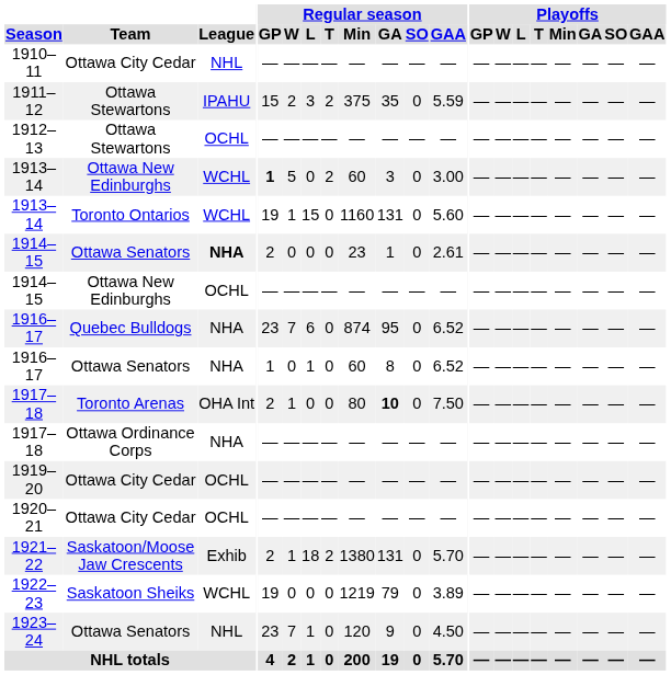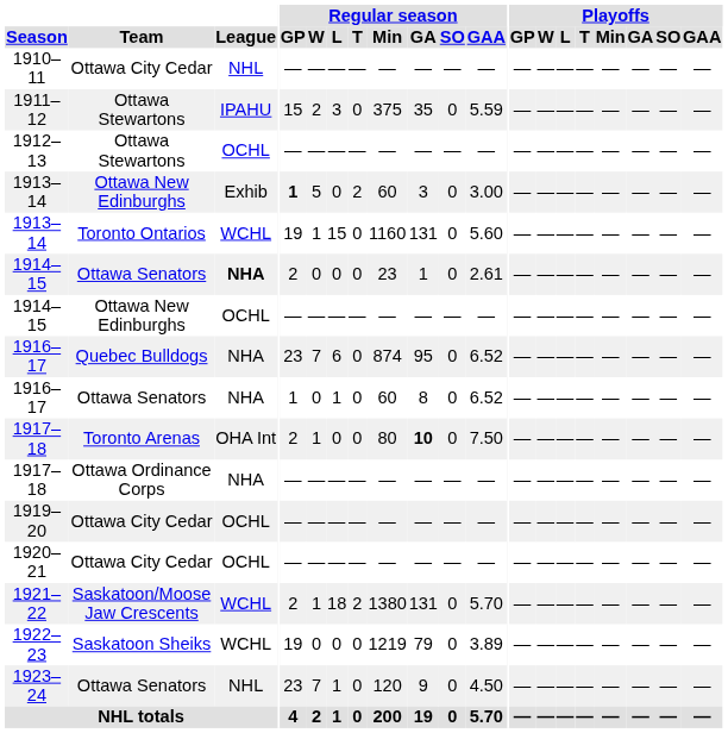 <table border="0" cellpadding="1" cellspacing="0" style="width:75%; text-align:center;">
 <tr bgcolor="#e0e0e0">
 <th colspan="3" bgcolor="#ffffff"></th>
 <th rowspan="99" bgcolor="#ffffff"></th>
 <th colspan="8" bgcolor="#e0e0e0"><a href='#'>Regular season</a></th>
 <th rowspan="99" bgcolor="#ffffff"></th>
 <th colspan="8" bgcolor="#e0e0e0"><a href='#'>Playoffs</a></th>
 </tr>
 <tr bgcolor="#e0e0e0">
 <th><a href='#'>Season</a></th>
 <th>Team</th>
 <th>League</th>
 <th>GP</th>
 <th>W</th>
 <th>L</th>
 <th>T</th>
 <th>Min</th>
 <th>GA</th>
 <th><a href='#'>SO</a></th>
 <th><a href='#'>GAA</a></th>
 <th>GP</th>
 <th>W</th>
 <th>L</th>
 <th>T</th>
 <th>Min</th>
 <th>GA</th>
 <th>SO</th>
 <th>GAA</th>
 </tr>
 <tr>
 <td>1910–11</td>
 <td>Ottawa City Cedar</td>
 <td><a href='#'>NHL</a></td>
 <td>—</td>
 <td>—</td>
 <td>—</td>
 <td>—</td>
 <td>—</td>
 <td>—</td>
 <td>—</td>
 <td>—</td>
 <td>—</td>
 <td>—</td>
 <td>—</td>
 <td>—</td>
 <td>—</td>
 <td>—</td>
 <td>—</td>
 <td>—</td>
 </tr>
 <tr bgcolor="#f0f0f0">
 <td>1911–12</td>
 <td>Ottawa Stewartons</td>
 <td><a href='#'>IPAHU</a></td>
 <td>15</td>
 <td>2</td>
 <td>3</td>
-<td>2</td>
+<td>0</td>
 <td>375</td>
 <td>35</td>
 <td>0</td>
 <td>5.59</td>
 <td>—</td>
 <td>—</td>
 <td>—</td>
 <td>—</td>
 <td>—</td>
 <td>—</td>
 <td>—</td>
 <td>—</td>
 </tr>
 <tr>
 <td>1912–13</td>
 <td>Ottawa Stewartons</td>
 <td><a href='#'>OCHL</a></td>
 <td>—</td>
 <td>—</td>
 <td>—</td>
 <td>—</td>
 <td>—</td>
 <td>—</td>
 <td>—</td>
 <td>—</td>
 <td>—</td>
 <td>—</td>
 <td>—</td>
 <td>—</td>
 <td>—</td>
 <td>—</td>
 <td>—</td>
 <td>—</td>
 </tr>
 <tr bgcolor="#f0f0f0">
 <td>1913–14</td>
 <td><a href='#'>Ottawa New Edinburghs</a></td>
-<td><a href='#'>WCHL</a></td>
+<td>Exhib</td>
 <td><strong>1</strong></td>
 <td>5</td>
 <td>0</td>
 <td>2</td>
 <td>60</td>
 <td>3</td>
 <td>0</td>
 <td>3.00</td>
 <td>—</td>
 <td>—</td>
 <td>—</td>
 <td>—</td>
 <td>—</td>
 <td>—</td>
 <td>—</td>
 <td>—</td>
 </tr>
 <tr>
 <td><a href='#'>1913–14</a></td>
 <td><a href='#'>Toronto Ontarios</a></td>
 <td><a href='#'>WCHL</a></td>
 <td>19</td>
 <td>1</td>
 <td>15</td>
 <td>0</td>
 <td>1160</td>
 <td>131</td>
 <td>0</td>
 <td>5.60</td>
 <td>—</td>
 <td>—</td>
 <td>—</td>
 <td>—</td>
 <td>—</td>
 <td>—</td>
 <td>—</td>
 <td>—</td>
 </tr>
 <tr bgcolor="#f0f0f0">
 <td><a href='#'>1914–15</a></td>
 <td><a href='#'>Ottawa Senators</a></td>
 <td><strong>NHA</strong></td>
 <td>2</td>
 <td>0</td>
 <td>0</td>
 <td>0</td>
 <td>23</td>
 <td>1</td>
 <td>0</td>
 <td>2.61</td>
 <td>—</td>
 <td>—</td>
 <td>—</td>
 <td>—</td>
 <td>—</td>
 <td>—</td>
 <td>—</td>
 <td>—</td>
 </tr>
 <tr>
 <td>1914–15</td>
 <td>Ottawa New Edinburghs</td>
 <td>OCHL</td>
 <td>—</td>
 <td>—</td>
 <td>—</td>
 <td>—</td>
 <td>—</td>
 <td>—</td>
 <td>—</td>
 <td>—</td>
 <td>—</td>
 <td>—</td>
 <td>—</td>
 <td>—</td>
 <td>—</td>
 <td>—</td>
 <td>—</td>
 <td>—</td>
 </tr>
 <tr bgcolor="#f0f0f0">
 <td><a href='#'>1916–17</a></td>
 <td><a href='#'>Quebec Bulldogs</a></td>
 <td>NHA</td>
 <td>23</td>
 <td>7</td>
 <td>6</td>
 <td>0</td>
 <td>874</td>
 <td>95</td>
 <td>0</td>
 <td>6.52</td>
 <td>—</td>
 <td>—</td>
 <td>—</td>
 <td>—</td>
 <td>—</td>
 <td>—</td>
 <td>—</td>
 <td>—</td>
 </tr>
 <tr>
 <td>1916–17</td>
 <td>Ottawa Senators</td>
 <td>NHA</td>
 <td>1</td>
 <td>0</td>
 <td>1</td>
 <td>0</td>
 <td>60</td>
 <td>8</td>
 <td>0</td>
 <td>6.52</td>
 <td>—</td>
 <td>—</td>
 <td>—</td>
 <td>—</td>
 <td>—</td>
 <td>—</td>
 <td>—</td>
 <td>—</td>
 </tr>
 <tr bgcolor="#f0f0f0">
 <td><a href='#'>1917–18</a></td>
 <td><a href='#'>Toronto Arenas</a></td>
 <td>OHA Int</td>
 <td>2</td>
 <td>1</td>
 <td>0</td>
 <td>0</td>
 <td>80</td>
 <td><strong>10</strong></td>
 <td>0</td>
 <td>7.50</td>
 <td>—</td>
 <td>—</td>
 <td>—</td>
 <td>—</td>
 <td>—</td>
 <td>—</td>
 <td>—</td>
 <td>—</td>
 </tr>
 <tr>
 <td>1917–18</td>
 <td>Ottawa Ordinance Corps</td>
 <td>NHA</td>
 <td>—</td>
 <td>—</td>
 <td>—</td>
 <td>—</td>
 <td>—</td>
 <td>—</td>
 <td>—</td>
 <td>—</td>
 <td>—</td>
 <td>—</td>
 <td>—</td>
 <td>—</td>
 <td>—</td>
 <td>—</td>
 <td>—</td>
 <td>—</td>
 </tr>
 <tr bgcolor="#f0f0f0">
 <td>1919–20</td>
 <td>Ottawa City Cedar</td>
 <td>OCHL</td>
 <td>—</td>
 <td>—</td>
 <td>—</td>
 <td>—</td>
 <td>—</td>
 <td>—</td>
 <td>—</td>
 <td>—</td>
 <td>—</td>
 <td>—</td>
 <td>—</td>
 <td>—</td>
 <td>—</td>
 <td>—</td>
 <td>—</td>
 <td>—</td>
 </tr>
 <tr>
 <td>1920–21</td>
 <td>Ottawa City Cedar</td>
 <td>OCHL</td>
 <td>—</td>
 <td>—</td>
 <td>—</td>
 <td>—</td>
 <td>—</td>
 <td>—</td>
 <td>—</td>
 <td>—</td>
 <td>—</td>
 <td>—</td>
 <td>—</td>
 <td>—</td>
 <td>—</td>
 <td>—</td>
 <td>—</td>
 <td>—</td>
 </tr>
 <tr bgcolor="#f0f0f0">
 <td><a href='#'>1921–22</a></td>
 <td><a href='#'>Saskatoon/Moose Jaw Crescents</a></td>
-<td>Exhib</td>
+<td><a href='#'>WCHL</a></td>
 <td>2</td>
 <td>1</td>
 <td>18</td>
 <td>2</td>
 <td>1380</td>
 <td>131</td>
 <td>0</td>
 <td>5.70</td>
 <td>—</td>
 <td>—</td>
 <td>—</td>
 <td>—</td>
 <td>—</td>
 <td>—</td>
 <td>—</td>
 <td>—</td>
 </tr>
 <tr>
 <td><a href='#'>1922–23</a></td>
 <td><a href='#'>Saskatoon Sheiks</a></td>
 <td>WCHL</td>
 <td>19</td>
 <td>0</td>
 <td>0</td>
 <td>0</td>
 <td>1219</td>
 <td>79</td>
 <td>0</td>
 <td>3.89</td>
 <td>—</td>
 <td>—</td>
 <td>—</td>
 <td>—</td>
 <td>—</td>
 <td>—</td>
 <td>—</td>
 <td>—</td>
 </tr>
 <tr bgcolor="#f0f0f0">
 <td><a href='#'>1923–24</a></td>
 <td>Ottawa Senators</td>
 <td>NHL</td>
 <td>23</td>
 <td>7</td>
 <td>1</td>
 <td>0</td>
 <td>120</td>
 <td>9</td>
 <td>0</td>
 <td>4.50</td>
 <td>—</td>
 <td>—</td>
 <td>—</td>
 <td>—</td>
 <td>—</td>
 <td>—</td>
 <td>—</td>
 <td>—</td>
 </tr>
 <tr bgcolor="#e0e0e0">
 <th colspan="3">NHL totals</th>
 <th>4</th>
 <th>2</th>
 <th>1</th>
 <th>0</th>
 <th>200</th>
 <th>19</th>
 <th>0</th>
 <th>5.70</th>
 <th>—</th>
 <th>—</th>
 <th>—</th>
 <th>—</th>
 <th>—</th>
 <th>—</th>
 <th>—</th>
 <th>—</th>
 </tr>
 </table>
